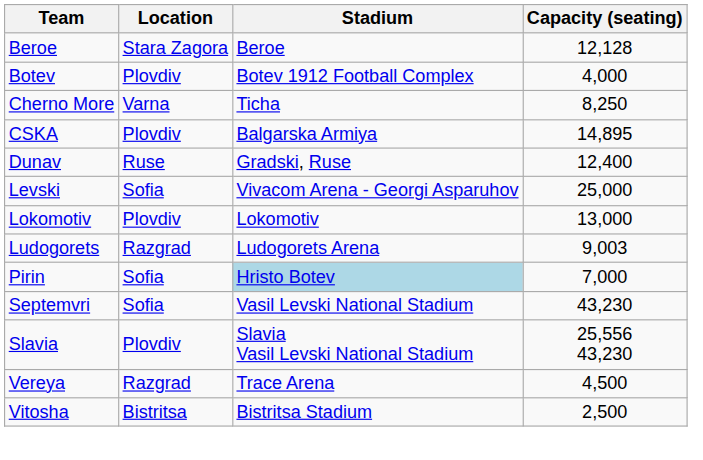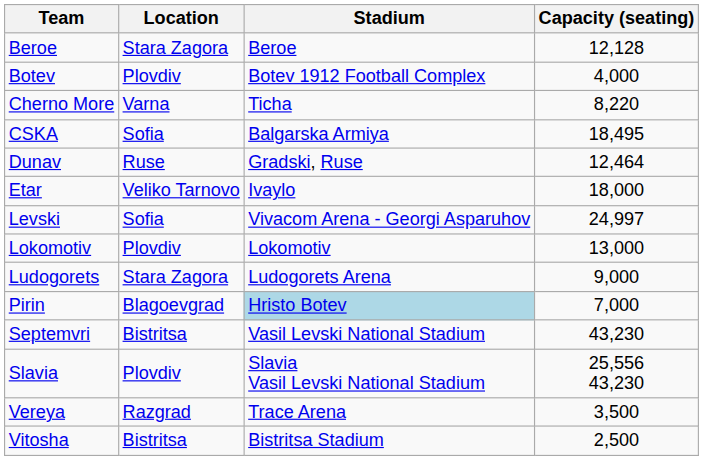 <table class="wikitable sortable" style="text-align: left;">
 <tr>
 <th>Team</th>
 <th>Location</th>
 <th>Stadium</th>
 <th>Capacity (seating)</th>
 </tr>
 <tr>
 <td><a href='#'>Beroe</a></td>
 <td><a href='#'>Stara Zagora</a></td>
 <td><a href='#'>Beroe</a></td>
 <td align="center"> 12,128</td>
 </tr>
 <tr>
 <td><a href='#'>Botev</a></td>
 <td><a href='#'>Plovdiv</a></td>
 <td><a href='#'>Botev 1912 Football Complex</a></td>
 <td align="center"> 4,000</td>
 </tr>
 <tr>
 <td><a href='#'>Cherno More</a></td>
 <td><a href='#'>Varna</a></td>
 <td><a href='#'>Ticha</a></td>
-<td align="center"> 8,250</td>
+<td align="center"> 8,220</td>
 </tr>
 <tr>
 <td><a href='#'>CSKA</a></td>
-<td><a href='#'>Plovdiv</a></td>
+<td><a href='#'>Sofia</a></td>
 <td><a href='#'>Balgarska Armiya</a></td>
-<td align="center"> 14,895</td>
+<td align="center"> 18,495</td>
 </tr>
 <tr>
 <td><a href='#'>Dunav</a></td>
 <td><a href='#'>Ruse</a></td>
 <td><a href='#'>Gradski</a>, <a href='#'>Ruse</a></td>
-<td align="center"> 12,400</td>
+<td align="center"> 12,464</td>
+</tr>
+<tr>
+<td><a href='#'>Etar</a></td>
+<td><a href='#'>Veliko Tarnovo</a></td>
+<td><a href='#'>Ivaylo</a></td>
+<td align="center"> 18,000</td>
 </tr>
 <tr>
 <td><a href='#'>Levski</a></td>
 <td><a href='#'>Sofia</a></td>
 <td><a href='#'>Vivacom Arena - Georgi Asparuhov</a></td>
-<td align="center"> 25,000</td>
+<td align="center"> 24,997</td>
 </tr>
 <tr>
 <td><a href='#'>Lokomotiv</a></td>
 <td><a href='#'>Plovdiv</a></td>
 <td><a href='#'>Lokomotiv</a></td>
 <td align="center"> 13,000</td>
 </tr>
 <tr>
 <td><a href='#'>Ludogorets</a></td>
-<td><a href='#'>Razgrad</a></td>
+<td><a href='#'>Stara Zagora</a></td>
 <td><a href='#'>Ludogorets Arena</a></td>
-<td align="center"> 9,003</td>
+<td align="center"> 9,000</td>
 </tr>
 <tr>
 <td><a href='#'>Pirin</a></td>
-<td><a href='#'>Sofia</a></td>
+<td><a href='#'>Blagoevgrad</a></td>
 <td style="background: lightblue;"><a href='#'>Hristo Botev</a></td>
 <td align="center"> 7,000</td>
 </tr>
 <tr>
 <td><a href='#'>Septemvri</a></td>
-<td><a href='#'>Sofia</a></td>
+<td><a href='#'>Bistritsa</a></td>
 <td><a href='#'>Vasil Levski National Stadium</a></td>
 <td align="center"> 43,230</td>
 </tr>
 <tr>
 <td><a href='#'>Slavia</a></td>
 <td><a href='#'>Plovdiv</a></td>
 <td><a href='#'>Slavia</a><br> <a href='#'>Vasil Levski National Stadium</a></td>
 <td align="center"> 25,556<br> 43,230</td>
 </tr>
 <tr>
 <td><a href='#'>Vereya</a></td>
 <td><a href='#'>Razgrad</a></td>
 <td><a href='#'>Trace Arena</a></td>
-<td align="center"> 4,500</td>
+<td align="center"> 3,500</td>
 </tr>
 <tr>
 <td><a href='#'>Vitosha</a></td>
 <td><a href='#'>Bistritsa</a></td>
 <td><a href='#'>Bistritsa Stadium</a></td>
 <td align="center"> 2,500</td>
 </tr>
 </table>
